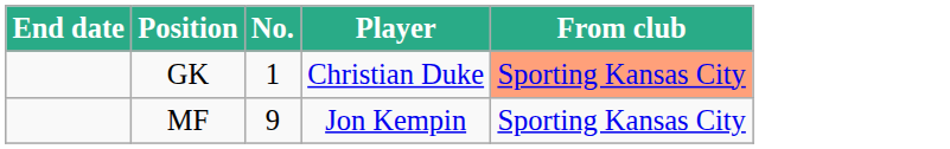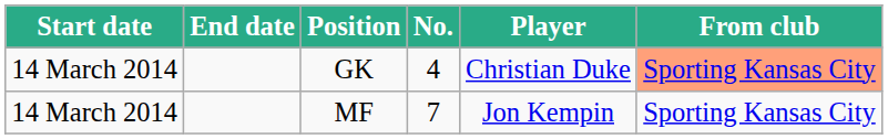 <table class="wikitable sortable">
 <tr>
+<th style="background:#29AB87; color:white;"><strong>Start date</strong></th>
 <th style="background:#29AB87; color:white;"><strong>End date</strong></th>
 <th style="background:#29AB87; color:white;"><strong>Position</strong></th>
 <th style="background:#29AB87; color:white;"><strong>No.</strong></th>
 <th style="background:#29AB87; color:white;"><strong>Player</strong></th>
 <th style="background:#29AB87; color:white;"><strong>From club</strong></th>
 </tr>
 <tr>
+<td>14 March 2014</td>
 <td></td>
 <td style="text-align:center;">GK</td>
-<td style="text-align:center;">1</td>
+<td style="text-align:center;">4</td>
 <td style="text-align:center;"> <a href='#'>Christian Duke</a></td>
 <td style="background: lightsalmon; text-align:center;"> <a href='#'>Sporting Kansas City</a></td>
 </tr>
 <tr>
+<td>14 March 2014</td>
 <td></td>
 <td style="text-align:center;">MF</td>
-<td style="text-align:center;">9</td>
+<td style="text-align:center;">7</td>
 <td style="text-align:center;"> <a href='#'>Jon Kempin</a></td>
 <td style="text-align:center;"> <a href='#'>Sporting Kansas City</a></td>
 </tr>
 </table>
